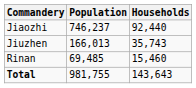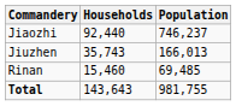 <table class="wikitable">
 <tr>
 <th>Commandery</th>
+<th>Households</th>
 <th>Population</th>
-<th>Households</th>
 </tr>
 <tr>
 <td>Jiaozhi</td>
+<td>92,440</td>
 <td>746,237</td>
-<td>92,440</td>
 </tr>
 <tr>
 <td>Jiuzhen</td>
+<td>35,743</td>
 <td>166,013</td>
-<td>35,743</td>
 </tr>
 <tr>
 <td>Rinan</td>
+<td>15,460</td>
 <td>69,485</td>
-<td>15,460</td>
 </tr>
 <tr>
 <td><strong>Total</strong></td>
+<td>143,643</td>
 <td>981,755</td>
-<td>143,643</td>
 </tr>
 </table>
